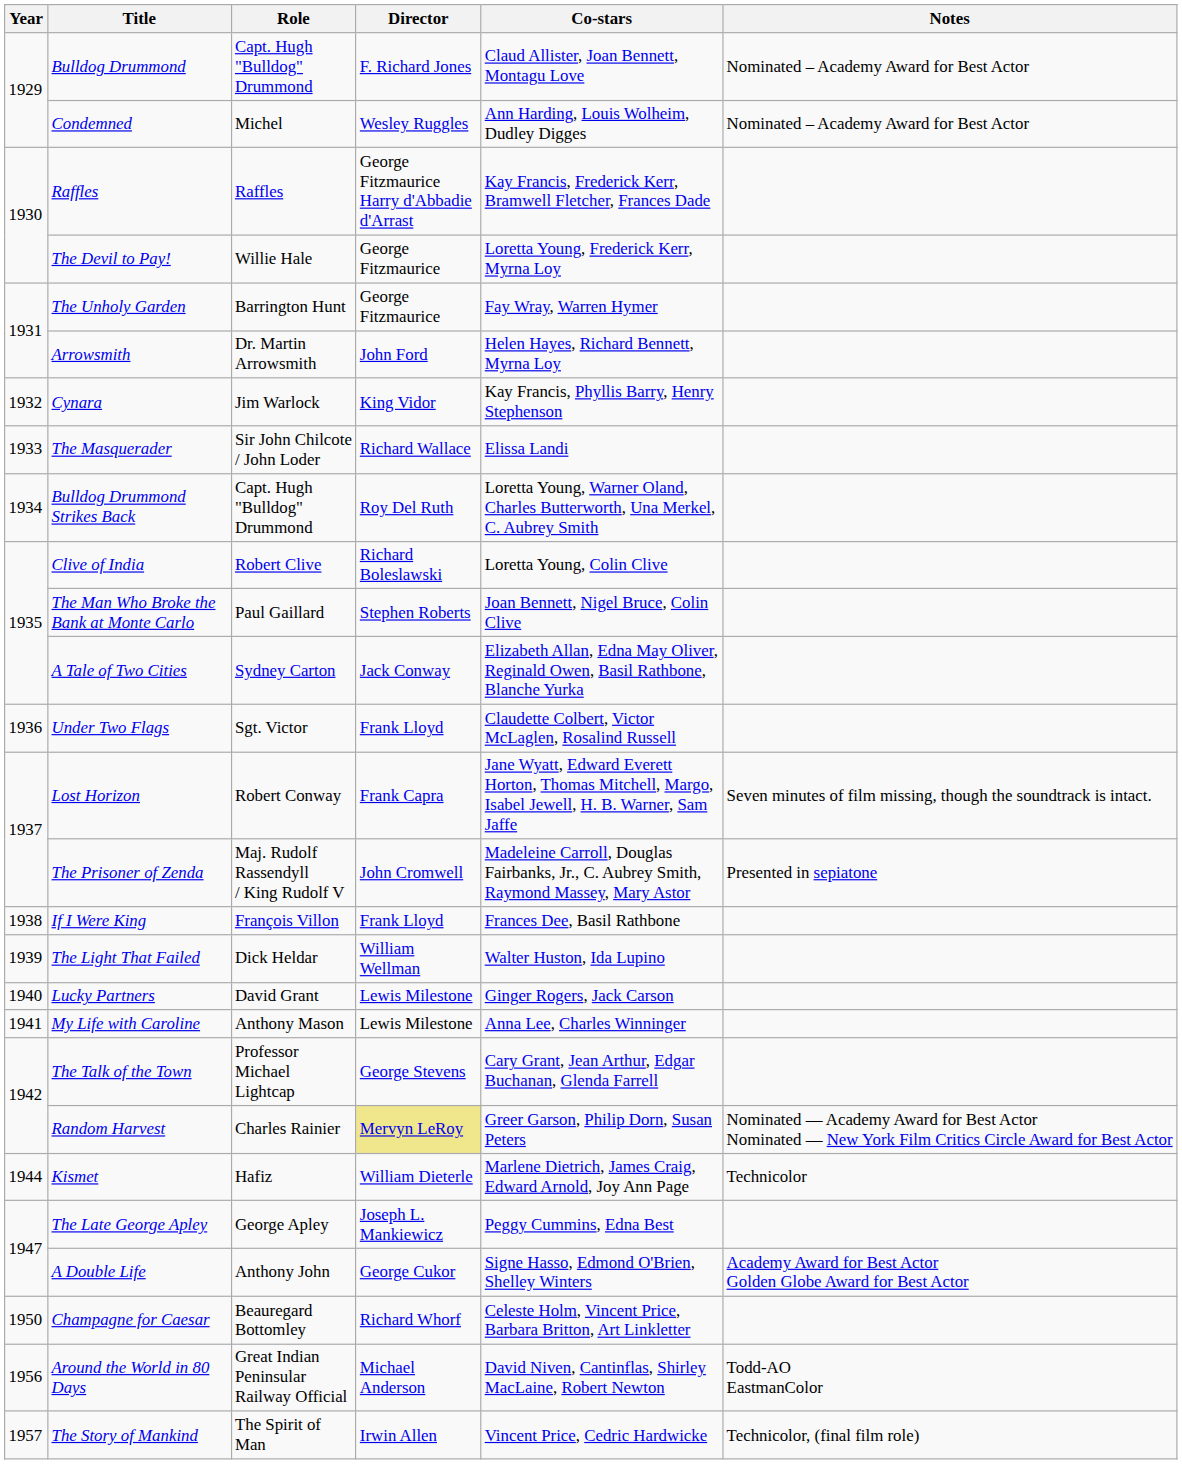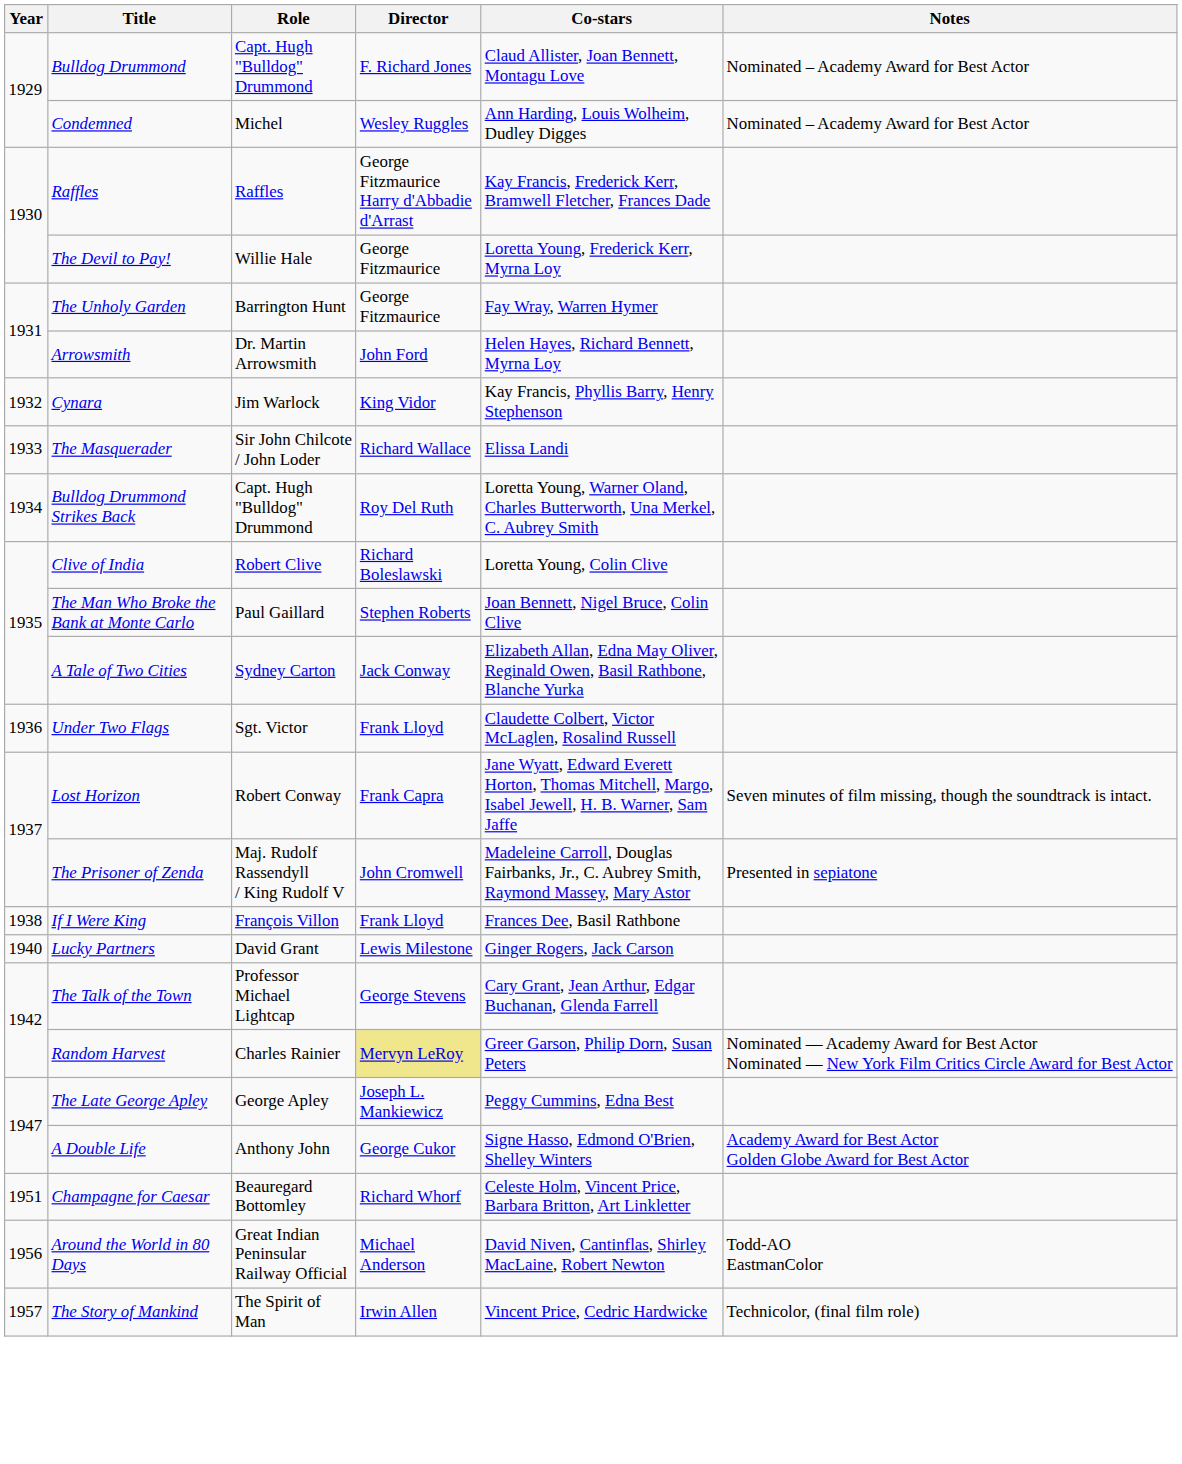 <table class="wikitable" style="font-size: 90%;">
 <tr>
 <th width=30px>Year</th>
 <th width=150px>Title</th>
 <th width=100px>Role</th>
 <th width=100px>Director</th>
 <th width=200px>Co-stars</th>
 <th>Notes</th>
 </tr>
 <tr>
 <td rowspan=2>1929</td>
 <td><em><a href='#'>Bulldog Drummond</a></em></td>
 <td><a href='#'>Capt. Hugh "Bulldog" Drummond</a></td>
 <td><a href='#'>F. Richard Jones</a></td>
 <td><a href='#'>Claud Allister</a>, <a href='#'>Joan Bennett</a>, <a href='#'>Montagu Love</a></td>
 <td>Nominated – Academy Award for Best Actor</td>
 </tr>
 <tr>
 <td><em><a href='#'>Condemned</a></em></td>
 <td>Michel</td>
 <td><a href='#'>Wesley Ruggles</a></td>
 <td><a href='#'>Ann Harding</a>, <a href='#'>Louis Wolheim</a>, Dudley Digges</td>
 <td>Nominated – Academy Award for Best Actor</td>
 </tr>
 <tr>
 <td rowspan=2>1930</td>
 <td><em><a href='#'>Raffles</a></em></td>
 <td><a href='#'>Raffles</a></td>
 <td>George Fitzmaurice<br><a href='#'>Harry d'Abbadie d'Arrast</a></td>
 <td><a href='#'>Kay Francis</a>, <a href='#'>Frederick Kerr</a>, <a href='#'>Bramwell Fletcher</a>, <a href='#'>Frances Dade</a></td>
 <td></td>
 </tr>
 <tr>
 <td><em><a href='#'>The Devil to Pay!</a></em></td>
 <td>Willie Hale</td>
 <td>George Fitzmaurice</td>
 <td><a href='#'>Loretta Young</a>, <a href='#'>Frederick Kerr</a>, <a href='#'>Myrna Loy</a></td>
 <td></td>
 </tr>
 <tr>
 <td rowspan=2>1931</td>
 <td><em><a href='#'>The Unholy Garden</a></em></td>
 <td>Barrington Hunt</td>
 <td>George Fitzmaurice</td>
 <td><a href='#'>Fay Wray</a>, <a href='#'>Warren Hymer</a></td>
 <td></td>
 </tr>
 <tr>
 <td><em><a href='#'>Arrowsmith</a></em></td>
 <td>Dr. Martin Arrowsmith</td>
 <td><a href='#'>John Ford</a></td>
 <td><a href='#'>Helen Hayes</a>, <a href='#'>Richard Bennett</a>, <a href='#'>Myrna Loy</a></td>
 <td></td>
 </tr>
 <tr>
 <td>1932</td>
 <td><em><a href='#'>Cynara</a></em></td>
 <td>Jim Warlock</td>
 <td><a href='#'>King Vidor</a></td>
 <td>Kay Francis, <a href='#'>Phyllis Barry</a>, <a href='#'>Henry Stephenson</a></td>
 <td></td>
 </tr>
 <tr>
 <td>1933</td>
 <td><em><a href='#'>The Masquerader</a></em></td>
 <td>Sir John Chilcote / John Loder</td>
 <td><a href='#'>Richard Wallace</a></td>
 <td><a href='#'>Elissa Landi</a></td>
 <td></td>
 </tr>
 <tr>
 <td>1934</td>
 <td><em><a href='#'>Bulldog Drummond Strikes Back</a></em></td>
 <td>Capt. Hugh "Bulldog" Drummond</td>
 <td><a href='#'>Roy Del Ruth</a></td>
 <td>Loretta Young, <a href='#'>Warner Oland</a>, <a href='#'>Charles Butterworth</a>, <a href='#'>Una Merkel</a>, <a href='#'>C. Aubrey Smith</a></td>
 <td></td>
 </tr>
 <tr>
 <td rowspan=3>1935</td>
 <td><em><a href='#'>Clive of India</a></em></td>
 <td><a href='#'>Robert Clive</a></td>
 <td><a href='#'>Richard Boleslawski</a></td>
 <td>Loretta Young, <a href='#'>Colin Clive</a></td>
 <td></td>
 </tr>
 <tr>
 <td><em><a href='#'>The Man Who Broke the Bank at Monte Carlo</a></em></td>
 <td>Paul Gaillard</td>
 <td><a href='#'>Stephen Roberts</a></td>
 <td><a href='#'>Joan Bennett</a>, <a href='#'>Nigel Bruce</a>, <a href='#'>Colin Clive</a></td>
 <td></td>
 </tr>
 <tr>
 <td><em><a href='#'>A Tale of Two Cities</a></em></td>
 <td><a href='#'>Sydney Carton</a></td>
 <td><a href='#'>Jack Conway</a></td>
 <td><a href='#'>Elizabeth Allan</a>, <a href='#'>Edna May Oliver</a>, <a href='#'>Reginald Owen</a>, <a href='#'>Basil Rathbone</a>, <a href='#'>Blanche Yurka</a></td>
 <td></td>
 </tr>
 <tr>
 <td>1936</td>
 <td><em><a href='#'>Under Two Flags</a></em></td>
 <td>Sgt. Victor</td>
 <td><a href='#'>Frank Lloyd</a></td>
 <td><a href='#'>Claudette Colbert</a>, <a href='#'>Victor McLaglen</a>, <a href='#'>Rosalind Russell</a></td>
 <td></td>
 </tr>
 <tr>
 <td rowspan=2>1937</td>
 <td><em><a href='#'>Lost Horizon</a></em></td>
 <td>Robert Conway</td>
 <td><a href='#'>Frank Capra</a></td>
 <td><a href='#'>Jane Wyatt</a>, <a href='#'>Edward Everett Horton</a>, <a href='#'>Thomas Mitchell</a>, <a href='#'>Margo</a>, <a href='#'>Isabel Jewell</a>, <a href='#'>H. B. Warner</a>, <a href='#'>Sam Jaffe</a></td>
 <td>Seven minutes of film missing, though the soundtrack is intact.</td>
 </tr>
 <tr>
 <td><em><a href='#'>The Prisoner of Zenda</a></em></td>
 <td>Maj. Rudolf Rassendyll<br> / King Rudolf V</td>
 <td><a href='#'>John Cromwell</a></td>
 <td><a href='#'>Madeleine Carroll</a>, Douglas Fairbanks, Jr., C. Aubrey Smith, <a href='#'>Raymond Massey</a>, <a href='#'>Mary Astor</a></td>
 <td>Presented in <a href='#'>sepiatone</a></td>
 </tr>
 <tr>
 <td>1938</td>
 <td><em><a href='#'>If I Were King</a></em></td>
 <td><a href='#'>François Villon</a></td>
 <td><a href='#'>Frank Lloyd</a></td>
 <td><a href='#'>Frances Dee</a>, Basil Rathbone</td>
 <td></td>
 </tr>
 <tr>
-<td>1939</td>
-<td><em><a href='#'>The Light That Failed</a></em></td>
-<td>Dick Heldar</td>
-<td><a href='#'>William Wellman</a></td>
-<td><a href='#'>Walter Huston</a>, <a href='#'>Ida Lupino</a></td>
-<td></td>
-</tr>
-<tr>
 <td>1940</td>
 <td><em><a href='#'>Lucky Partners</a></em></td>
 <td>David Grant</td>
 <td><a href='#'>Lewis Milestone</a></td>
 <td><a href='#'>Ginger Rogers</a>, <a href='#'>Jack Carson</a></td>
-<td></td>
-</tr>
-<tr>
-<td>1941</td>
-<td><em><a href='#'>My Life with Caroline</a></em></td>
-<td>Anthony Mason</td>
-<td>Lewis Milestone</td>
-<td><a href='#'>Anna Lee</a>, <a href='#'>Charles Winninger</a></td>
 <td></td>
 </tr>
 <tr>
 <td rowspan=2>1942</td>
 <td><em><a href='#'>The Talk of the Town</a></em></td>
 <td>Professor Michael Lightcap</td>
 <td><a href='#'>George Stevens</a></td>
 <td><a href='#'>Cary Grant</a>, <a href='#'>Jean Arthur</a>, <a href='#'>Edgar Buchanan</a>, <a href='#'>Glenda Farrell</a></td>
 <td></td>
 </tr>
 <tr>
 <td><em><a href='#'>Random Harvest</a></em></td>
 <td>Charles Rainier</td>
 <td style="background: khaki;"><a href='#'>Mervyn LeRoy</a></td>
 <td><a href='#'>Greer Garson</a>, <a href='#'>Philip Dorn</a>, <a href='#'>Susan Peters</a></td>
 <td>Nominated — Academy Award for Best Actor<br>Nominated — <a href='#'>New York Film Critics Circle Award for Best Actor</a></td>
 </tr>
 <tr>
-<td>1944</td>
-<td><em><a href='#'>Kismet</a></em></td>
-<td>Hafiz</td>
-<td><a href='#'>William Dieterle</a></td>
-<td><a href='#'>Marlene Dietrich</a>, <a href='#'>James Craig</a>, <a href='#'>Edward Arnold</a>, Joy Ann Page</td>
-<td>Technicolor</td>
-</tr>
-<tr>
 <td rowspan=2>1947</td>
 <td><em><a href='#'>The Late George Apley</a></em></td>
 <td>George Apley</td>
 <td><a href='#'>Joseph L. Mankiewicz</a></td>
 <td><a href='#'>Peggy Cummins</a>, <a href='#'>Edna Best</a></td>
 <td></td>
 </tr>
 <tr>
 <td><em><a href='#'>A Double Life</a></em></td>
 <td>Anthony John</td>
 <td><a href='#'>George Cukor</a></td>
 <td><a href='#'>Signe Hasso</a>, <a href='#'>Edmond O'Brien</a>, <a href='#'>Shelley Winters</a></td>
 <td><a href='#'>Academy Award for Best Actor</a><br><a href='#'>Golden Globe Award for Best Actor</a></td>
 </tr>
 <tr>
-<td>1950</td>
+<td>1951</td>
 <td><em><a href='#'>Champagne for Caesar</a></em></td>
 <td>Beauregard Bottomley</td>
 <td><a href='#'>Richard Whorf</a></td>
 <td><a href='#'>Celeste Holm</a>, <a href='#'>Vincent Price</a>, <a href='#'>Barbara Britton</a>, <a href='#'>Art Linkletter</a></td>
 <td></td>
 </tr>
 <tr>
 <td>1956</td>
 <td><em><a href='#'>Around the World in 80 Days</a></em></td>
 <td>Great Indian Peninsular Railway Official</td>
 <td><a href='#'>Michael Anderson</a></td>
 <td><a href='#'>David Niven</a>, <a href='#'>Cantinflas</a>, <a href='#'>Shirley MacLaine</a>, <a href='#'>Robert Newton</a></td>
 <td>Todd-AO<br>EastmanColor</td>
 </tr>
 <tr>
 <td>1957</td>
 <td><em><a href='#'>The Story of Mankind</a></em></td>
 <td>The Spirit of Man</td>
 <td><a href='#'>Irwin Allen</a></td>
 <td><a href='#'>Vincent Price</a>, <a href='#'>Cedric Hardwicke</a></td>
 <td>Technicolor, (final film role)</td>
 </tr>
 </table>
